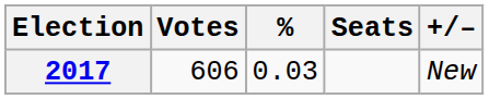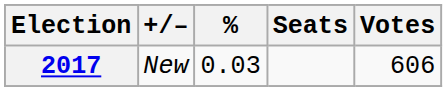 <table class="wikitable" style="text-align: right;">
 <tr>
 <th>Election</th>
-<th>Votes</th>
+<th>+/–</th>
 <th>%</th>
 <th>Seats</th>
-<th>+/–</th>
+<th>Votes</th>
 </tr>
 <tr>
 <th><a href='#'>2017</a></th>
-<td>606</td>
+<td><em>New</em></td>
 <td>0.03</td>
 <td></td>
-<td><em>New</em></td>
+<td>606</td>
 </tr>
 </table>
